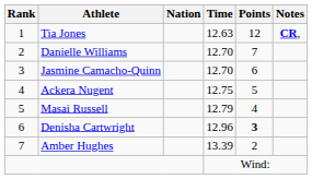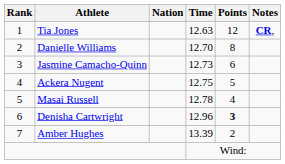 <table class="wikitable mw-datatable sortable" style="text-align:center;">
 <tr>
 <th scope="col" style="width: 10px;">Rank</th>
 <th scope="col">Athlete</th>
 <th scope="col">Nation</th>
 <th scope="col">Time</th>
 <th scope="col">Points</th>
 <th scope="col">Notes</th>
 </tr>
 <tr>
 <td>1</td>
 <td align="left"><a href='#'>Tia Jones</a> </td>
 <td align="left"></td>
 <td>12.63</td>
 <td>12</td>
 <td><strong><a href='#'>CR</a></strong>, </td>
 </tr>
 <tr>
 <td>2</td>
 <td align="left"><a href='#'>Danielle Williams</a> </td>
 <td align="left"></td>
 <td>12.70</td>
-<td>7</td>
+<td>8</td>
 <td></td>
 </tr>
 <tr>
 <td>3</td>
 <td align="left"><a href='#'>Jasmine Camacho-Quinn</a> </td>
 <td align="left"></td>
-<td>12.70</td>
+<td>12.73</td>
 <td>6</td>
 <td></td>
 </tr>
 <tr>
 <td>4</td>
 <td align="left"><a href='#'>Ackera Nugent</a> </td>
 <td align="left"></td>
 <td>12.75</td>
 <td>5</td>
 <td></td>
 </tr>
 <tr>
 <td>5</td>
 <td align=left><a href='#'>Masai Russell</a> </td>
 <td align=left></td>
-<td>12.79</td>
+<td>12.78</td>
 <td>4</td>
 <td></td>
 </tr>
 <tr>
 <td>6</td>
 <td align="left"><a href='#'>Denisha Cartwright</a> </td>
 <td align="left"></td>
 <td>12.96</td>
 <td><strong>3</strong></td>
 <td></td>
 </tr>
 <tr>
 <td>7</td>
 <td align="left"><a href='#'>Amber Hughes</a> </td>
 <td align="left"></td>
 <td>13.39</td>
 <td>2</td>
 <td></td>
 </tr>
 <tr class="sortbottom">
 <td colspan="3"></td>
 <td colspan="3">Wind: </td>
 </tr>
 </table>
